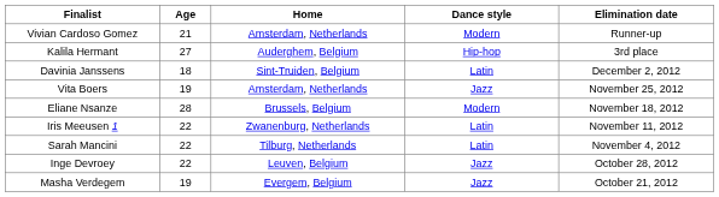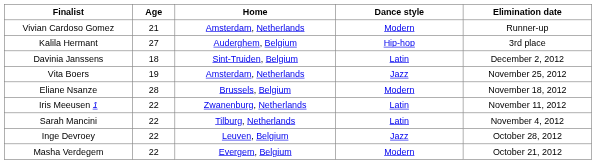 <table border="1" cellpadding="4" cellspacing="0"  style="text-align:center; font-size:90%; border-collapse:collapse; width:75%;">
 <tr Style = "background: # C1D8FF;">
 <th style="width:12%;">Finalist</th>
 <th style="width:4%; text-align:center;">Age</th>
 <th style="width:15%;">Home</th>
 <th style="width:12%;">Dance style</th>
 <th style="width:12%;">Elimination date</th>
 </tr>
 <tr>
 <td>Vivian Cardoso Gomez</td>
 <td>21</td>
 <td><a href='#'>Amsterdam</a>, <a href='#'>Netherlands</a></td>
 <td><a href='#'>Modern</a></td>
 <td>Runner-up</td>
 </tr>
 <tr>
 <td>Kalila Hermant</td>
 <td>27</td>
 <td><a href='#'>Auderghem</a>, <a href='#'>Belgium</a></td>
 <td><a href='#'>Hip-hop</a></td>
 <td>3rd place</td>
 </tr>
 <tr>
 <td>Davinia Janssens</td>
 <td>18</td>
 <td><a href='#'>Sint-Truiden</a>, <a href='#'>Belgium</a></td>
 <td><a href='#'>Latin</a></td>
 <td>December 2, 2012</td>
 </tr>
 <tr>
 <td>Vita Boers</td>
 <td>19</td>
 <td><a href='#'>Amsterdam</a>, <a href='#'>Netherlands</a></td>
 <td><a href='#'>Jazz</a></td>
 <td>November 25, 2012</td>
 </tr>
 <tr>
 <td>Eliane Nsanze</td>
 <td>28</td>
 <td><a href='#'>Brussels</a>, <a href='#'>Belgium</a></td>
 <td><a href='#'>Modern</a></td>
 <td>November 18, 2012</td>
 </tr>
 <tr>
 <td>Iris Meeusen<em> <a href='#'>1</a></em></td>
 <td>22</td>
 <td><a href='#'>Zwanenburg</a>, <a href='#'>Netherlands</a></td>
 <td><a href='#'>Latin</a></td>
 <td>November 11, 2012</td>
 </tr>
 <tr>
 <td>Sarah Mancini</td>
 <td>22</td>
 <td><a href='#'>Tilburg</a>, <a href='#'>Netherlands</a></td>
 <td><a href='#'>Latin</a></td>
 <td>November 4, 2012</td>
 </tr>
 <tr>
 <td>Inge Devroey</td>
 <td>22</td>
 <td><a href='#'>Leuven</a>, <a href='#'>Belgium</a></td>
 <td><a href='#'>Jazz</a></td>
 <td>October 28, 2012</td>
 </tr>
 <tr>
 <td>Masha Verdegem</td>
-<td>19</td>
+<td>22</td>
 <td><a href='#'>Evergem</a>, <a href='#'>Belgium</a></td>
-<td><a href='#'>Jazz</a></td>
+<td><a href='#'>Modern</a></td>
 <td>October 21, 2012</td>
 </tr>
 </table>
